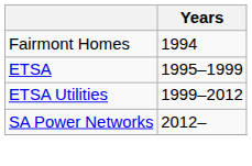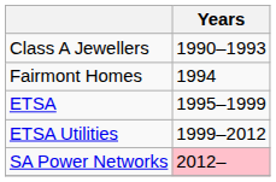 <table class="wikitable collapsible">
 <tr>
 <th></th>
 <th>Years</th>
+</tr>
+<tr>
+<td>Class A Jewellers</td>
+<td>1990–1993</td>
 </tr>
 <tr>
 <td>Fairmont Homes</td>
 <td>1994</td>
 </tr>
 <tr>
 <td><a href='#'>ETSA</a></td>
 <td>1995–1999</td>
 </tr>
 <tr>
 <td><a href='#'>ETSA Utilities</a></td>
 <td>1999–2012</td>
 </tr>
 <tr>
 <td><a href='#'>SA Power Networks</a></td>
-<td>2012–</td>
+<td style="background: pink;">2012–</td>
 </tr>
 <tr>
 </tr>
 </table>
